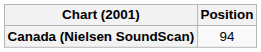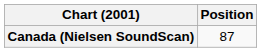 <table class="wikitable plainrowheaders" style="text-align:center">
 <tr>
 <th>Chart (2001)</th>
 <th>Position</th>
 </tr>
 <tr>
 <th scope="row">Canada (Nielsen SoundScan)</th>
-<td>94</td>
+<td>87</td>
 </tr>
 </table>
